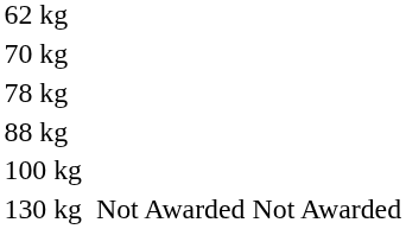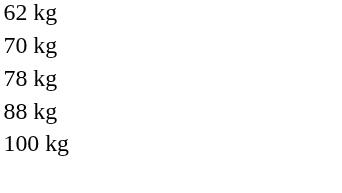 <table>
 <tr>
 <td>62 kg</td>
 <td></td>
 <td></td>
 <td></td>
 </tr>
 <tr>
 <td rowspan=2>70 kg</td>
 <td rowspan=2></td>
 <td rowspan=2></td>
 <td></td>
 </tr>
 <tr>
 <td></td>
 </tr>
 <tr>
 <td>78 kg</td>
 <td></td>
 <td></td>
 <td></td>
 </tr>
 <tr>
 <td rowspan=2>88 kg</td>
 <td rowspan=2></td>
 <td rowspan=2></td>
 <td></td>
 </tr>
 <tr>
 <td></td>
 </tr>
 <tr>
 <td>100 kg</td>
 <td></td>
 <td></td>
 <td></td>
 </tr>
 <tr>
-<td>130 kg</td>
-<td></td>
-<td>Not Awarded</td>
-<td>Not Awarded</td>
-</tr>
-<tr>
 </tr>
 </table>
